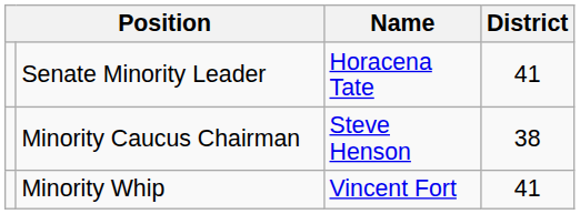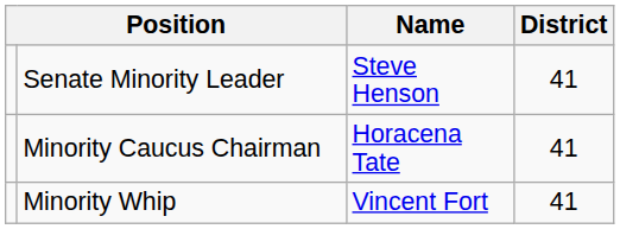 <table class="wikitable">
 <tr>
 <th colspan=2 align=center>Position</th>
 <th align="center" width="99">Name</th>
 <th align=center>District</th>
 </tr>
 <tr>
 <td></td>
 <td width="201">Senate Minority Leader</td>
-<td><a href='#'>Horacena Tate</a></td>
+<td><a href='#'>Steve Henson</a></td>
 <td align=center>41</td>
 </tr>
 <tr>
 <td></td>
 <td>Minority Caucus Chairman</td>
-<td><a href='#'>Steve Henson</a></td>
-<td align=center>38</td>
+<td><a href='#'>Horacena Tate</a></td>
+<td align=center>41</td>
 </tr>
 <tr>
 <td></td>
 <td>Minority Whip</td>
 <td><a href='#'>Vincent Fort</a></td>
 <td align=center>41</td>
 </tr>
 </table>
